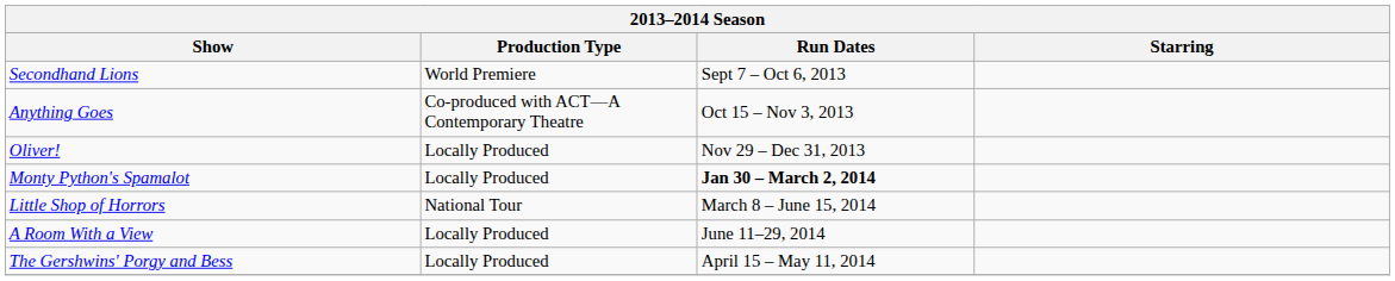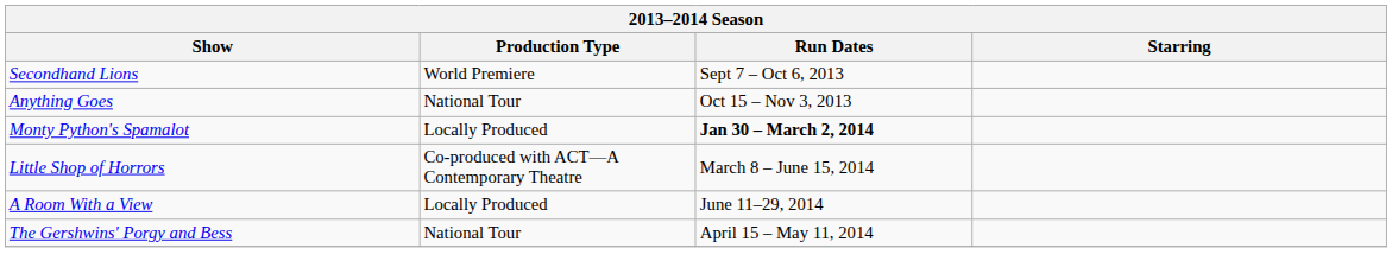 <table class="wikitable collapsible autocollapse" width="100%">
 <tr>
 <th colspan="4">2013–2014 Season</th>
 </tr>
 <tr>
 <th width=30%>Show</th>
 <th width=20%>Production Type</th>
 <th width=20%>Run Dates</th>
 <th width=30%>Starring</th>
 </tr>
 <tr>
 <td><em><a href='#'>Secondhand Lions</a></em></td>
 <td>World Premiere</td>
 <td>Sept 7 – Oct 6, 2013</td>
 <td></td>
 </tr>
 <tr>
 <td><em><a href='#'>Anything Goes</a></em></td>
-<td>Co-produced with ACT—A Contemporary Theatre</td>
+<td>National Tour</td>
 <td>Oct 15 – Nov 3, 2013</td>
-<td></td>
-</tr>
-<tr>
-<td><em><a href='#'>Oliver!</a></em></td>
-<td>Locally Produced</td>
-<td>Nov 29 – Dec 31, 2013</td>
 <td></td>
 </tr>
 <tr>
 <td><em><a href='#'>Monty Python's Spamalot</a></em></td>
 <td>Locally Produced</td>
 <td><strong>Jan 30 – March 2, 2014</strong></td>
 <td></td>
 </tr>
 <tr>
 <td><em><a href='#'>Little Shop of Horrors</a></em></td>
-<td>National Tour</td>
+<td>Co-produced with ACT—A Contemporary Theatre</td>
 <td>March 8 – June 15, 2014</td>
 <td></td>
 </tr>
 <tr>
 <td><em><a href='#'>A Room With a View</a></em></td>
 <td>Locally Produced</td>
 <td>June 11–29, 2014</td>
 <td></td>
 </tr>
 <tr>
 <td><em><a href='#'>The Gershwins' Porgy and Bess</a></em></td>
-<td>Locally Produced</td>
+<td>National Tour</td>
 <td>April 15 – May 11, 2014</td>
 <td></td>
 </tr>
 <tr>
 </tr>
 </table>
